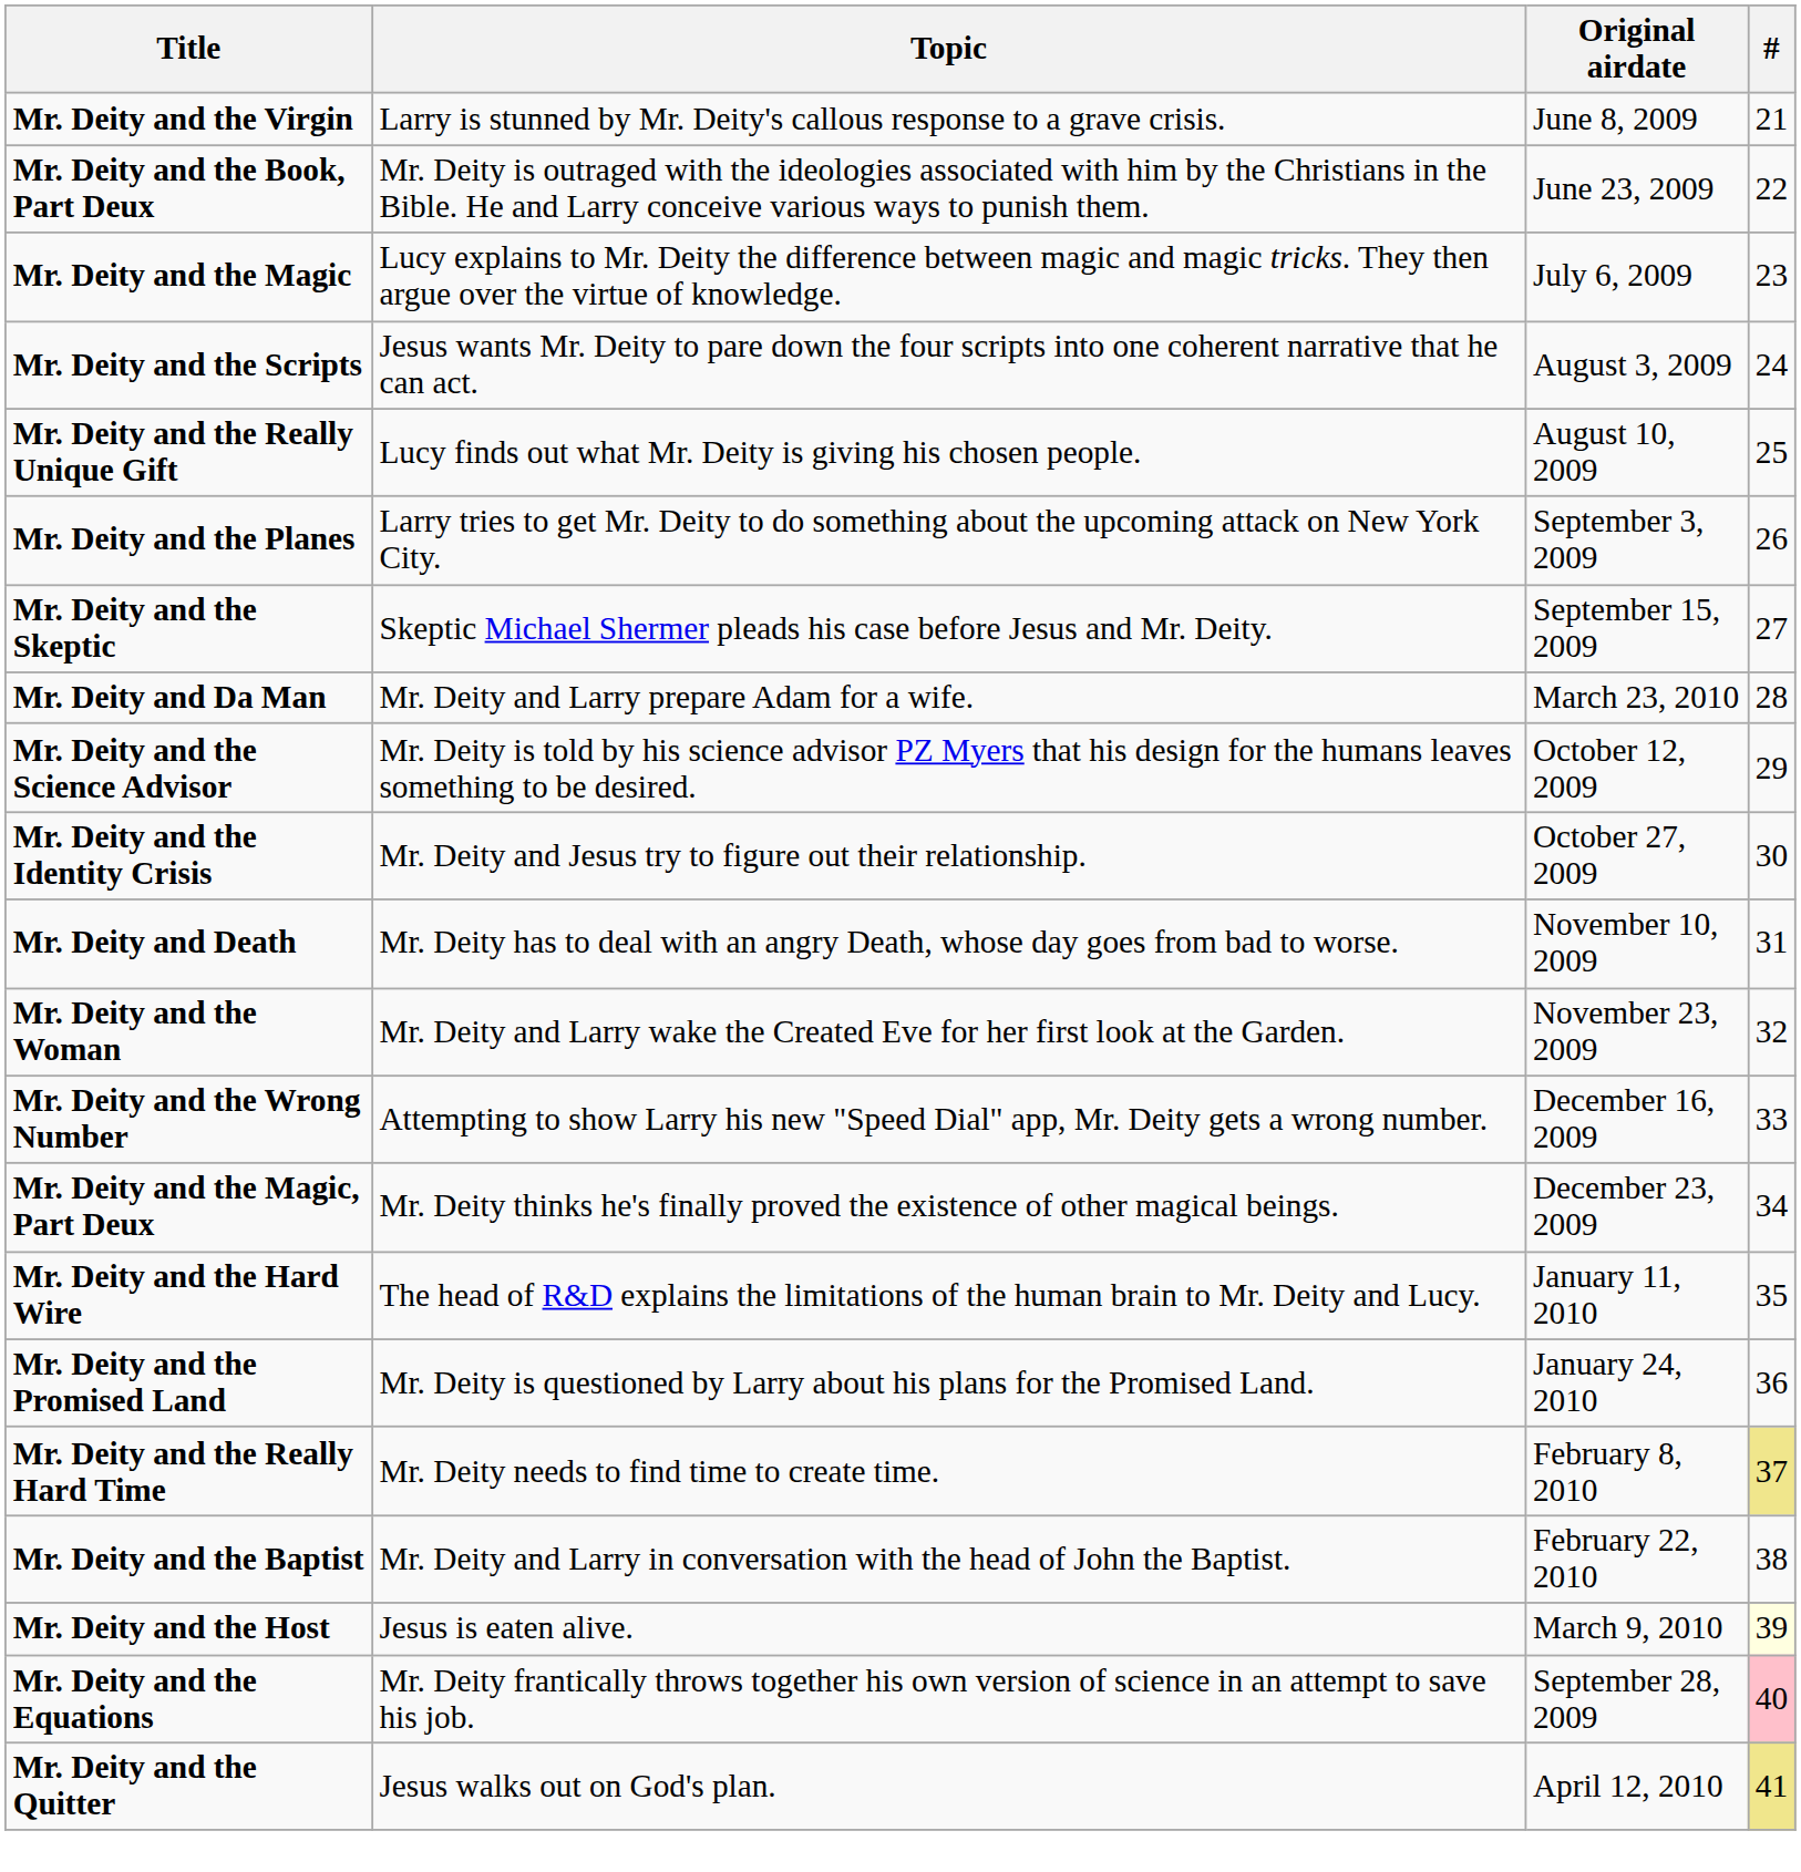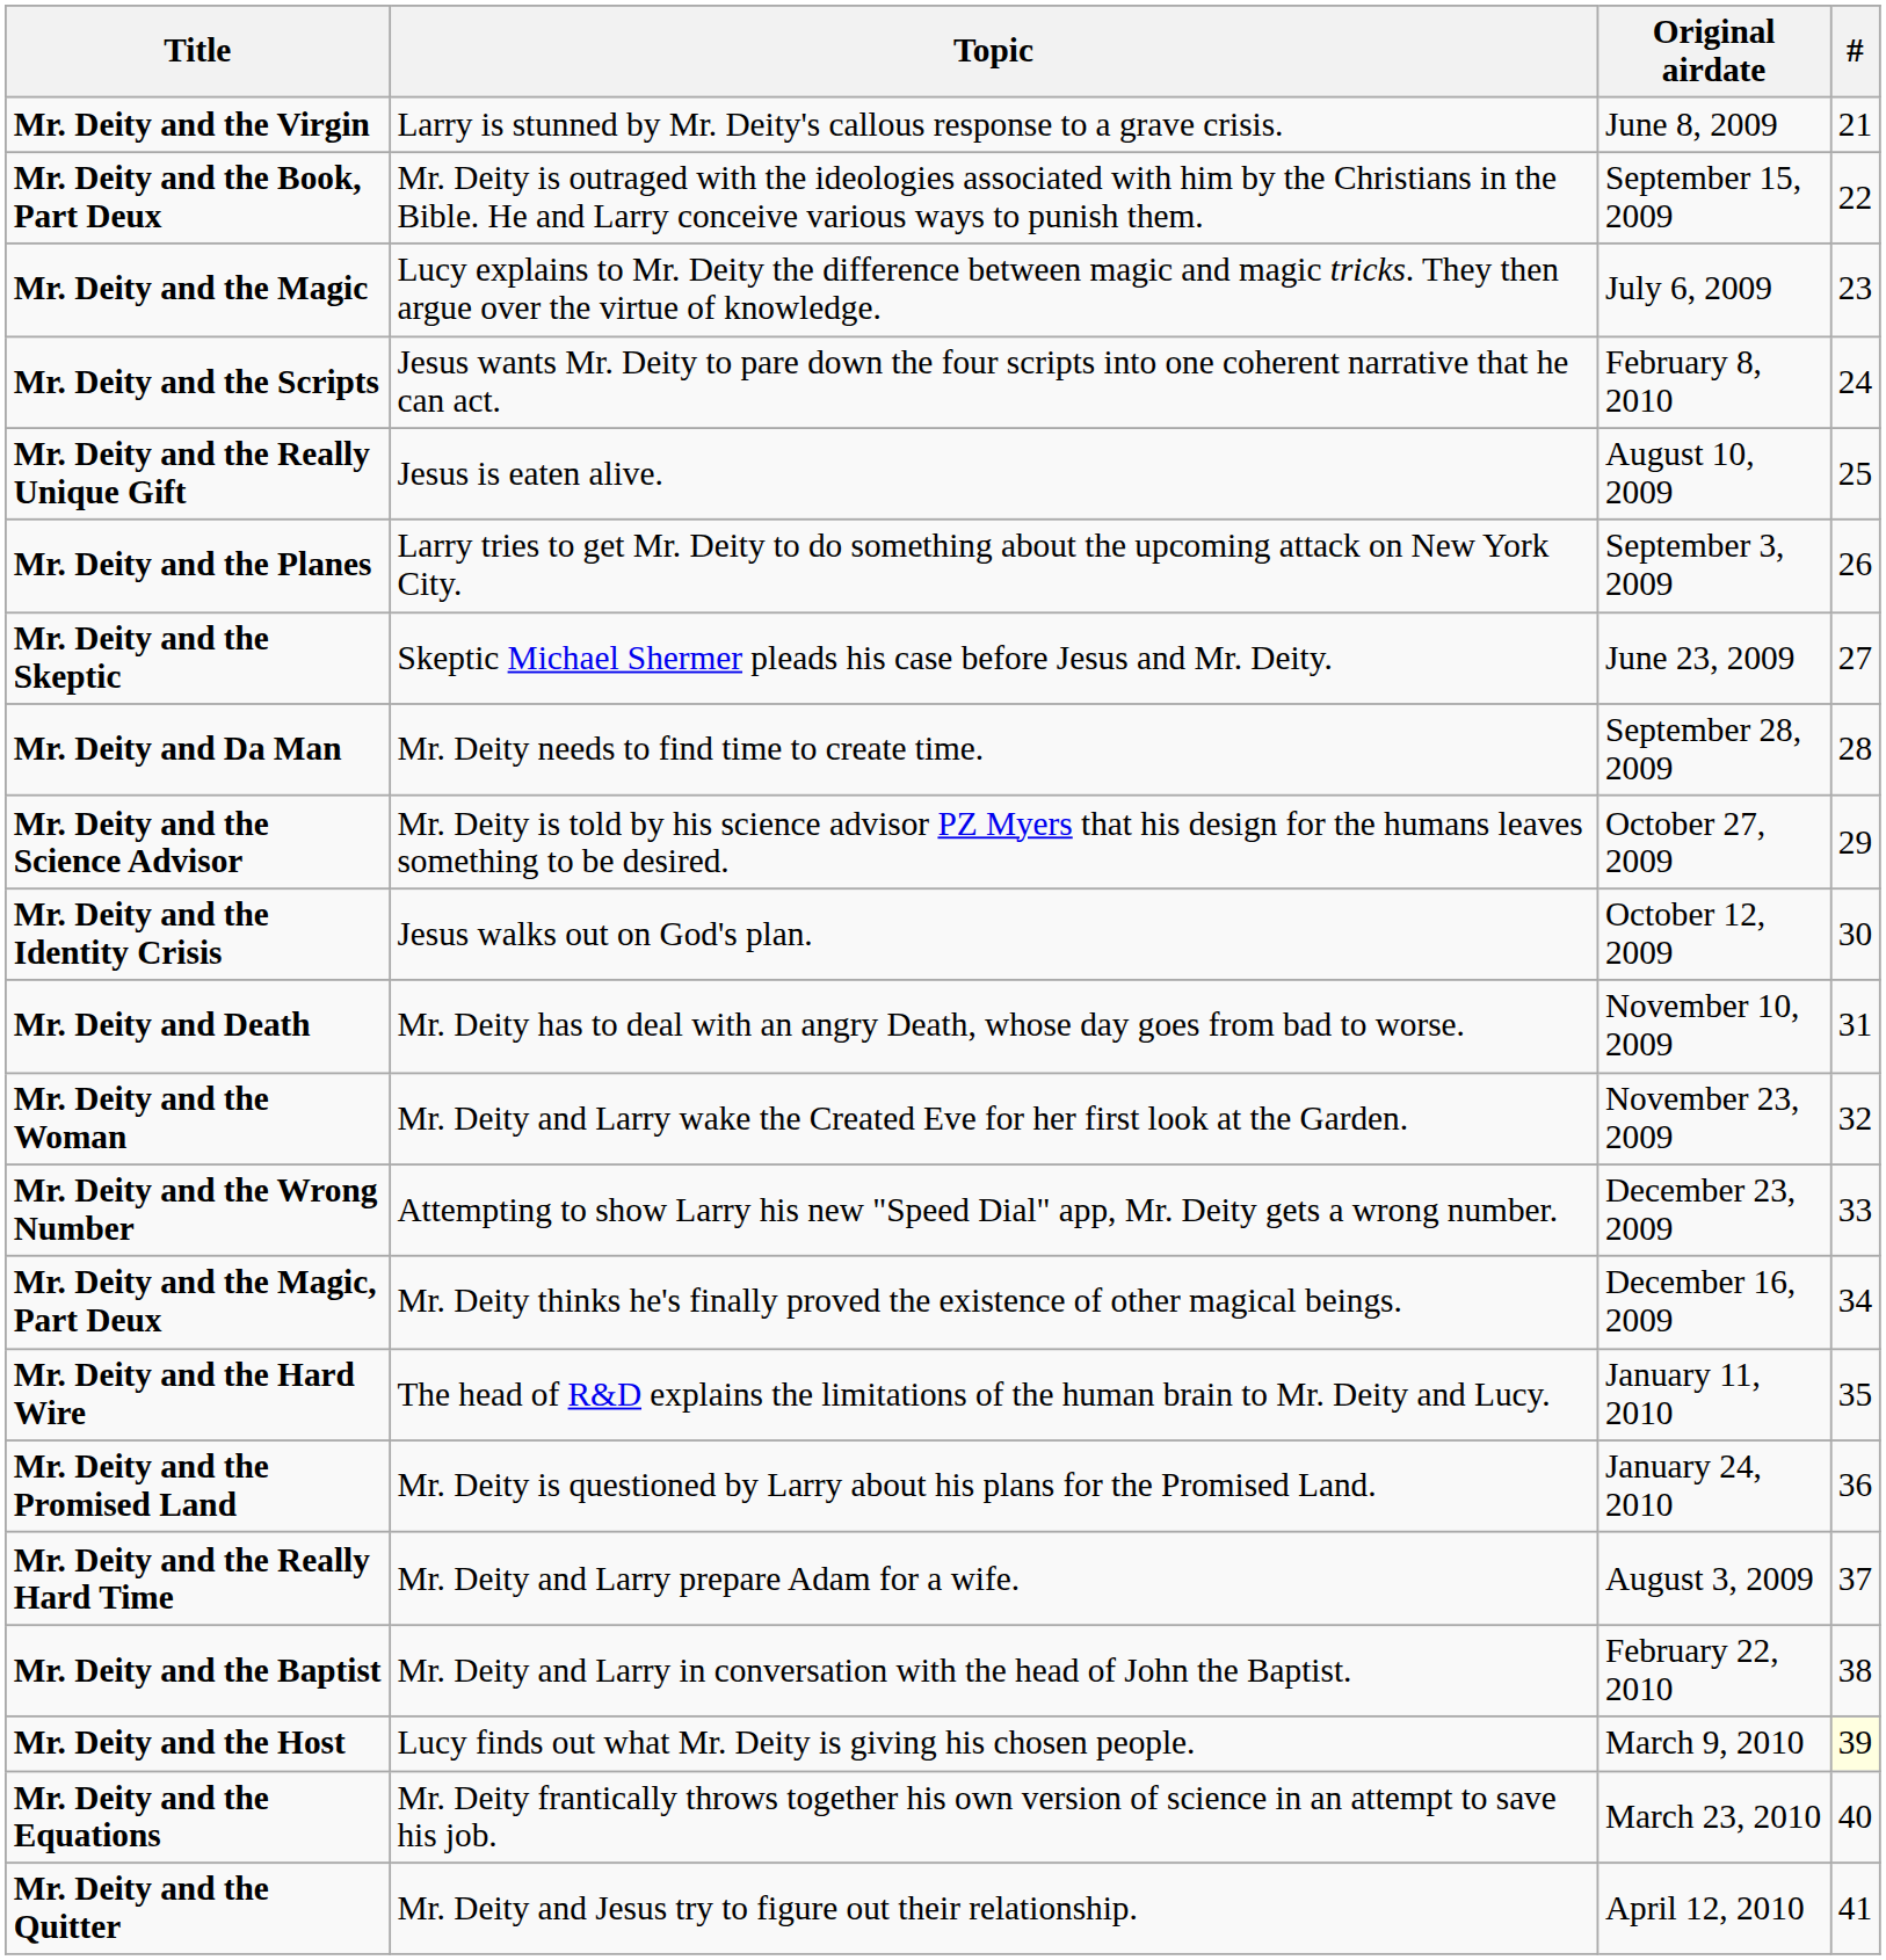 <table class="wikitable" width="100%">
 <tr>
 <th width=="125">Title</th>
 <th>Topic</th>
 <th>Original airdate</th>
 <th>#</th>
 </tr>
 <tr>
 <td><strong>Mr. Deity and the Virgin</strong></td>
 <td>Larry is stunned by Mr. Deity's callous response to a grave crisis.</td>
 <td>June 8, 2009</td>
 <td>21</td>
 </tr>
 <tr>
 <td><strong>Mr. Deity and the Book, Part Deux</strong></td>
 <td>Mr. Deity is outraged with the ideologies associated with him by the Christians in the Bible. He and Larry conceive various ways to punish them.</td>
-<td>June 23, 2009</td>
+<td>September 15, 2009</td>
 <td>22</td>
 </tr>
 <tr>
 <td><strong>Mr. Deity and the Magic</strong></td>
 <td>Lucy explains to Mr. Deity the difference between magic and magic <em>tricks</em>. They then argue over the virtue of knowledge.</td>
 <td>July 6, 2009</td>
 <td>23</td>
 </tr>
 <tr>
 <td><strong>Mr. Deity and the Scripts</strong></td>
 <td>Jesus wants Mr. Deity to pare down the four scripts into one coherent narrative that he can act.</td>
-<td>August 3, 2009</td>
+<td>February 8, 2010</td>
 <td>24</td>
 </tr>
 <tr>
 <td><strong>Mr. Deity and the Really Unique Gift</strong></td>
-<td>Lucy finds out what Mr. Deity is giving his chosen people.</td>
+<td>Jesus is eaten alive.</td>
 <td>August 10, 2009</td>
 <td>25</td>
 </tr>
 <tr>
 <td><strong>Mr. Deity and the Planes</strong></td>
 <td>Larry tries to get Mr. Deity to do something about the upcoming attack on New York City.</td>
 <td>September 3, 2009</td>
 <td>26</td>
 </tr>
 <tr>
 <td><strong>Mr. Deity and the Skeptic</strong></td>
 <td>Skeptic <a href='#'>Michael Shermer</a> pleads his case before Jesus and Mr. Deity.</td>
-<td>September 15, 2009</td>
+<td>June 23, 2009</td>
 <td>27</td>
 </tr>
 <tr>
 <td><strong>Mr. Deity and Da Man</strong></td>
-<td>Mr. Deity and Larry prepare Adam for a wife.</td>
-<td>March 23, 2010</td>
+<td>Mr. Deity needs to find time to create time.</td>
+<td>September 28, 2009</td>
 <td>28</td>
 </tr>
 <tr>
 <td><strong>Mr. Deity and the Science Advisor</strong></td>
 <td>Mr. Deity is told by his science advisor <a href='#'>PZ Myers</a> that his design for the humans leaves something to be desired.</td>
-<td>October 12, 2009</td>
+<td>October 27, 2009</td>
 <td>29</td>
 </tr>
 <tr>
 <td><strong>Mr. Deity and the Identity Crisis</strong></td>
-<td>Mr. Deity and Jesus try to figure out their relationship.</td>
-<td>October 27, 2009</td>
+<td>Jesus walks out on God's plan.</td>
+<td>October 12, 2009</td>
 <td>30</td>
 </tr>
 <tr>
 <td><strong>Mr. Deity and Death</strong></td>
 <td>Mr. Deity has to deal with an angry Death, whose day goes from bad to worse.</td>
 <td>November 10, 2009</td>
 <td>31</td>
 </tr>
 <tr>
 <td><strong>Mr. Deity and the Woman</strong></td>
 <td>Mr. Deity and Larry wake the Created Eve for her first look at the Garden.</td>
 <td>November 23, 2009</td>
 <td>32</td>
 </tr>
 <tr>
 <td><strong>Mr. Deity and the Wrong Number</strong></td>
 <td>Attempting to show Larry his new "Speed Dial" app, Mr. Deity gets a wrong number.</td>
-<td>December 16, 2009</td>
+<td>December 23, 2009</td>
 <td>33</td>
 </tr>
 <tr>
 <td><strong>Mr. Deity and the Magic, Part Deux</strong></td>
 <td>Mr. Deity thinks he's finally proved the existence of other magical beings.</td>
-<td>December 23, 2009</td>
+<td>December 16, 2009</td>
 <td>34</td>
 </tr>
 <tr>
 <td><strong>Mr. Deity and the Hard Wire</strong></td>
 <td>The head of <a href='#'>R&D</a> explains the limitations of the human brain to Mr. Deity and Lucy.</td>
 <td>January 11, 2010</td>
 <td>35</td>
 </tr>
 <tr>
 <td><strong>Mr. Deity and the Promised Land</strong></td>
 <td>Mr. Deity is questioned by Larry about his plans for the Promised Land.</td>
 <td>January 24, 2010</td>
 <td>36</td>
 </tr>
 <tr>
 <td><strong>Mr. Deity and the Really Hard Time</strong></td>
-<td>Mr. Deity needs to find time to create time.</td>
-<td>February 8, 2010</td>
-<td style="background: khaki;">37</td>
+<td>Mr. Deity and Larry prepare Adam for a wife.</td>
+<td>August 3, 2009</td>
+<td>37</td>
 </tr>
 <tr>
 <td><strong>Mr. Deity and the Baptist</strong></td>
 <td>Mr. Deity and Larry in conversation with the head of John the Baptist.</td>
 <td>February 22, 2010</td>
 <td>38</td>
 </tr>
 <tr>
 <td><strong>Mr. Deity and the Host</strong></td>
-<td>Jesus is eaten alive.</td>
+<td>Lucy finds out what Mr. Deity is giving his chosen people.</td>
 <td>March 9, 2010</td>
 <td style="background: lightyellow;">39</td>
 </tr>
 <tr>
 <td><strong>Mr. Deity and the Equations</strong></td>
 <td>Mr. Deity frantically throws together his own version of science in an attempt to save his job.</td>
-<td>September 28, 2009</td>
-<td style="background: pink;">40</td>
+<td>March 23, 2010</td>
+<td>40</td>
 </tr>
 <tr>
 <td><strong>Mr. Deity and the Quitter</strong></td>
-<td>Jesus walks out on God's plan.</td>
+<td>Mr. Deity and Jesus try to figure out their relationship.</td>
 <td>April 12, 2010</td>
-<td style="background: khaki;">41</td>
+<td>41</td>
 </tr>
 </table>
